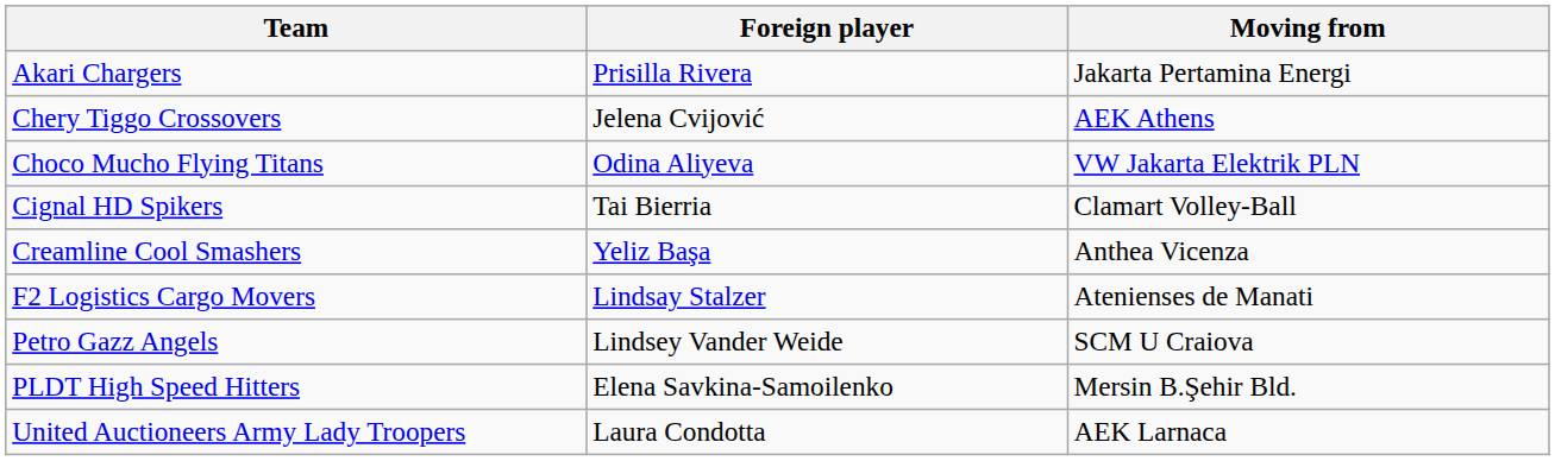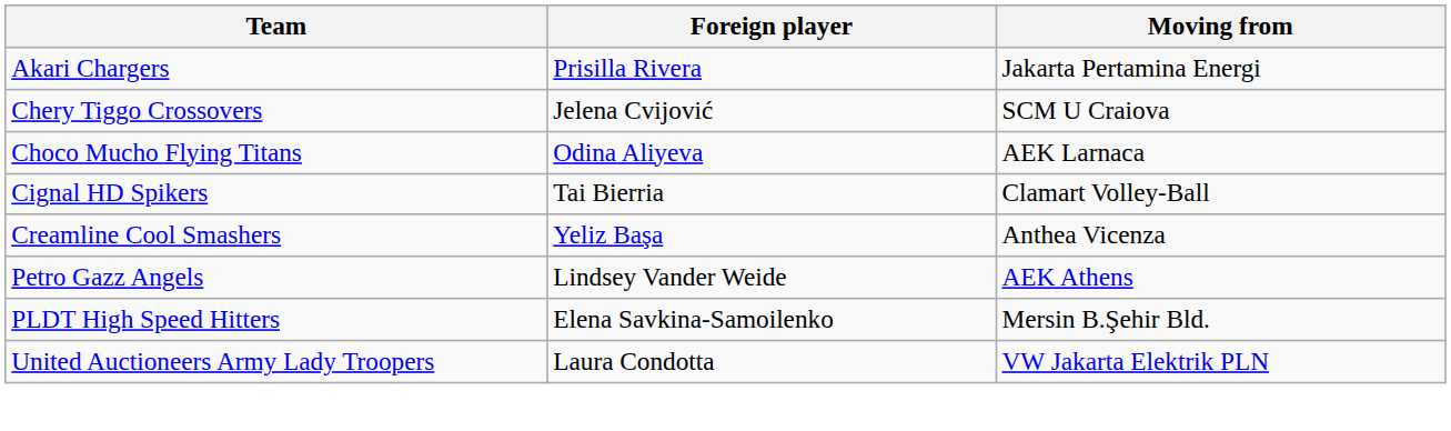 <table class="wikitable sortable" style="width:65%; font-size:92%; text-align:left; white-space:nowrap">
 <tr>
 <th width=30%>Team</th>
 <th width=25%>Foreign player</th>
 <th width=25%>Moving from</th>
 </tr>
 <tr>
 <td><a href='#'>Akari Chargers</a></td>
 <td> <a href='#'>Prisilla Rivera</a></td>
 <td> Jakarta Pertamina Energi</td>
 </tr>
 <tr>
 <td><a href='#'>Chery Tiggo Crossovers</a></td>
 <td> Jelena Cvijović</td>
-<td> <a href='#'>AEK Athens</a></td>
+<td> SCM U Craiova</td>
 </tr>
 <tr>
 <td><a href='#'>Choco Mucho Flying Titans</a></td>
 <td> <a href='#'>Odina Aliyeva</a></td>
-<td> <a href='#'>VW Jakarta Elektrik PLN</a></td>
+<td> AEK Larnaca</td>
 </tr>
 <tr>
 <td><a href='#'>Cignal HD Spikers</a></td>
 <td> Tai Bierria</td>
 <td> Clamart Volley-Ball</td>
 </tr>
 <tr>
 <td><a href='#'>Creamline Cool Smashers</a></td>
 <td> <a href='#'>Yeliz Başa</a></td>
 <td> Anthea Vicenza</td>
 </tr>
 <tr>
-<td><a href='#'>F2 Logistics Cargo Movers</a></td>
-<td> <a href='#'>Lindsay Stalzer</a></td>
-<td> Atenienses de Manati</td>
-</tr>
-<tr>
 <td><a href='#'>Petro Gazz Angels</a></td>
 <td> Lindsey Vander Weide</td>
-<td> SCM U Craiova</td>
+<td> <a href='#'>AEK Athens</a></td>
 </tr>
 <tr>
 <td><a href='#'>PLDT High Speed Hitters</a></td>
 <td> Elena Savkina-Samoilenko</td>
 <td> Mersin B.Şehir Bld.</td>
 </tr>
 <tr>
 <td><a href='#'>United Auctioneers Army Lady Troopers</a></td>
 <td> Laura Condotta</td>
-<td> AEK Larnaca</td>
+<td> <a href='#'>VW Jakarta Elektrik PLN</a></td>
 </tr>
 </table>
